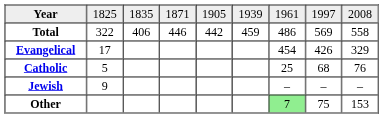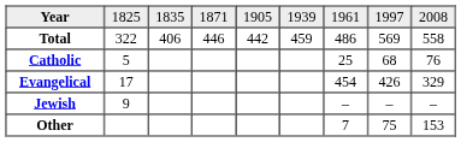 <table border="1" cellpadding="2" cellspacing="0" width="500">
 <tr bgcolor="#eeeeee" align="center">
 <td><strong>Year</strong></td>
 <td>1825</td>
 <td>1835</td>
 <td>1871</td>
 <td>1905</td>
 <td>1939</td>
 <td>1961</td>
 <td>1997</td>
 <td>2008</td>
 </tr>
 <tr align="center">
 <td><strong>Total</strong></td>
 <td>322</td>
 <td>406</td>
 <td>446</td>
 <td>442</td>
 <td>459</td>
 <td>486</td>
 <td>569</td>
 <td>558</td>
 </tr>
 <tr align="center">
+<td><strong><a href='#'>Catholic</a></strong></td>
+<td>5</td>
+<td> </td>
+<td> </td>
+<td> </td>
+<td> </td>
+<td>25</td>
+<td>68</td>
+<td>76</td>
+</tr>
+<tr align="center">
 <td><strong><a href='#'>Evangelical</a></strong></td>
 <td>17</td>
 <td> </td>
 <td> </td>
 <td> </td>
 <td> </td>
 <td>454</td>
 <td>426</td>
 <td>329</td>
-</tr>
-<tr align="center">
-<td><strong><a href='#'>Catholic</a></strong></td>
-<td>5</td>
-<td> </td>
-<td> </td>
-<td> </td>
-<td> </td>
-<td>25</td>
-<td>68</td>
-<td>76</td>
 </tr>
 <tr align="center">
 <td><strong><a href='#'>Jewish</a></strong></td>
 <td>9</td>
 <td> </td>
 <td> </td>
 <td> </td>
 <td> </td>
 <td>–</td>
 <td>–</td>
 <td>–</td>
 </tr>
 <tr align="center">
 <td><strong>Other</strong></td>
 <td> </td>
 <td> </td>
 <td> </td>
 <td> </td>
 <td> </td>
-<td style="background: lightgreen;">7</td>
+<td>7</td>
 <td>75</td>
 <td>153</td>
 </tr>
 </table>
